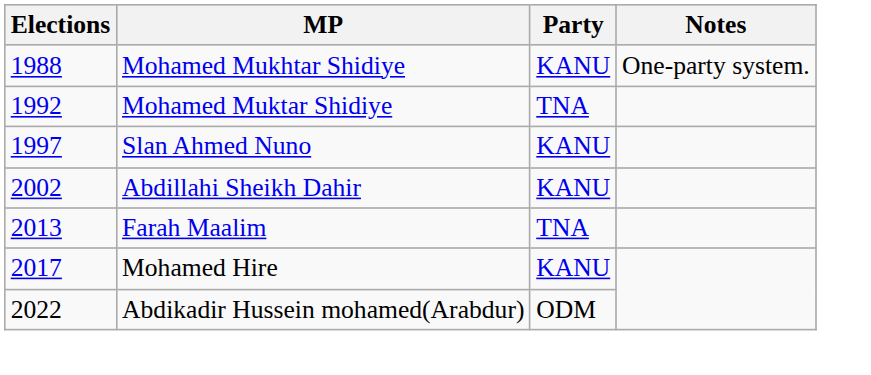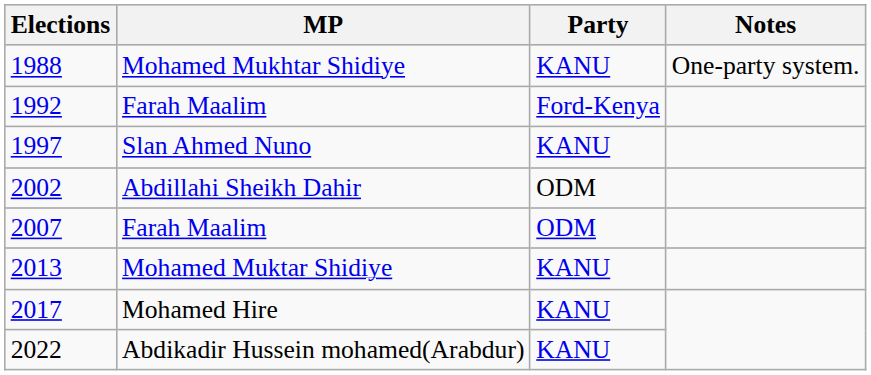 <table class="wikitable">
 <tr>
 <th>Elections</th>
 <th>MP </th>
 <th>Party</th>
 <th>Notes</th>
 </tr>
 <tr>
 <td><a href='#'>1988</a></td>
 <td><a href='#'>Mohamed Mukhtar Shidiye</a></td>
 <td><a href='#'>KANU</a></td>
 <td>One-party system.</td>
 </tr>
 <tr>
 <td><a href='#'>1992</a></td>
-<td><a href='#'>Mohamed Muktar Shidiye</a></td>
-<td><a href='#'>TNA</a></td>
+<td><a href='#'>Farah Maalim</a></td>
+<td><a href='#'>Ford-Kenya</a></td>
 <td></td>
 </tr>
 <tr>
 <td><a href='#'>1997</a></td>
 <td><a href='#'>Slan Ahmed Nuno</a></td>
 <td><a href='#'>KANU</a></td>
 <td></td>
 </tr>
 <tr>
 <td><a href='#'>2002</a></td>
 <td><a href='#'>Abdillahi Sheikh Dahir</a></td>
-<td><a href='#'>KANU</a></td>
+<td>ODM</td>
+</tr>
+<tr>
+<td><a href='#'>2007</a></td>
+<td><a href='#'>Farah Maalim</a></td>
+<td><a href='#'>ODM</a></td>
+<td></td>
 </tr>
 <tr>
 <td><a href='#'>2013</a></td>
-<td><a href='#'>Farah Maalim</a></td>
-<td><a href='#'>TNA</a></td>
+<td><a href='#'>Mohamed Muktar Shidiye</a></td>
+<td><a href='#'>KANU</a></td>
 <td></td>
 </tr>
 <tr>
 <td><a href='#'>2017</a></td>
 <td>Mohamed Hire</td>
 <td><a href='#'>KANU</a></td>
 </tr>
 <tr>
 <td>2022</td>
 <td>Abdikadir Hussein mohamed(Arabdur)</td>
-<td>ODM</td>
+<td><a href='#'>KANU</a></td>
 </tr>
 </table>
